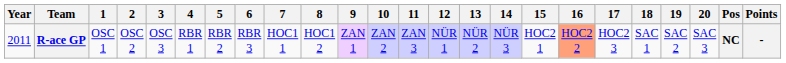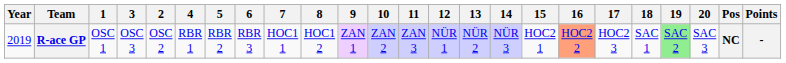 <table class="wikitable" style="text-align:center; font-size:85%">
 <tr>
 <th>Year</th>
 <th>Team</th>
 <th>1</th>
+<th>3</th>
 <th>2</th>
-<th>3</th>
 <th>4</th>
 <th>5</th>
 <th>6</th>
 <th>7</th>
 <th>8</th>
 <th>9</th>
 <th>10</th>
 <th>11</th>
 <th>12</th>
 <th>13</th>
 <th>14</th>
 <th>15</th>
 <th>16</th>
 <th>17</th>
 <th>18</th>
 <th>19</th>
 <th>20</th>
 <th>Pos</th>
 <th>Points</th>
 </tr>
 <tr>
-<td><a href='#'>2011</a></td>
+<td><a href='#'>2019</a></td>
 <th nowrap><a href='#'>R-ace GP</a></th>
 <td><a href='#'>OSC<br>1</a></td>
+<td><a href='#'>OSC<br>3</a></td>
 <td><a href='#'>OSC<br>2</a></td>
-<td><a href='#'>OSC<br>3</a></td>
 <td><a href='#'>RBR<br>1</a></td>
 <td><a href='#'>RBR<br>2</a></td>
 <td><a href='#'>RBR<br>3</a></td>
 <td><a href='#'>HOC1<br>1</a></td>
 <td><a href='#'>HOC1<br>2</a></td>
 <td style="background:#EFCFFF"><a href='#'>ZAN<br>1</a><br></td>
 <td style="background:#CFCFFF"><a href='#'>ZAN<br>2</a><br></td>
 <td style="background:#CFCFFF"><a href='#'>ZAN<br>3</a><br></td>
 <td style="background:#CFCFFF"><a href='#'>NÜR<br>1</a><br></td>
 <td style="background:#CFCFFF"><a href='#'>NÜR<br>2</a><br></td>
 <td style="background:#CFCFFF"><a href='#'>NÜR<br>3</a><br></td>
 <td><a href='#'>HOC2<br>1</a></td>
 <td style="background: lightsalmon;"><a href='#'>HOC2<br>2</a></td>
 <td><a href='#'>HOC2<br>3</a></td>
 <td><a href='#'>SAC<br>1</a></td>
-<td><a href='#'>SAC<br>2</a></td>
+<td style="background: lightgreen;"><a href='#'>SAC<br>2</a></td>
 <td><a href='#'>SAC<br>3</a></td>
 <th>NC</th>
 <th>-</th>
 </tr>
 </table>
